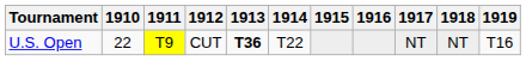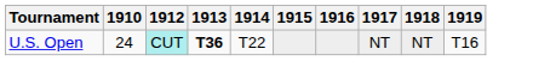 <table class="wikitable" style="font-size:95%;text-align:center;">
 <tr>
 <th>Tournament</th>
 <th>1910</th>
-<th>1911</th>
 <th>1912</th>
 <th>1913</th>
 <th>1914</th>
 <th>1915</th>
 <th>1916</th>
 <th>1917</th>
 <th>1918</th>
 <th>1919</th>
 </tr>
 <tr>
 <td align=left><a href='#'>U.S. Open</a></td>
-<td>22</td>
-<td style="background:yellow;">T9</td>
-<td>CUT</td>
+<td>24</td>
+<td style="background: paleturquoise;">CUT</td>
 <td><strong>T36</strong></td>
 <td>T22</td>
 <td style="background:#eeeeee;"></td>
 <td style="background:#eeeeee;"></td>
 <td style="background:#eeeeee;">NT</td>
 <td style="background:#eeeeee;">NT</td>
 <td>T16</td>
 </tr>
 </table>
